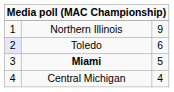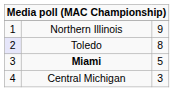 <table class="wikitable">
 <tr align="center">
 <td align="center" Colspan="3"><strong>Media poll (MAC Championship)</strong></td>
 </tr>
 <tr align="center">
 </tr>
 <tr align="center">
 <td>1</td>
 <td>Northern Illinois</td>
 <td>9</td>
 </tr>
 <tr align="center">
 <td style="background: lavender;">2</td>
 <td>Toledo</td>
-<td>6</td>
+<td>8</td>
 </tr>
 <tr align="center">
 <td>3</td>
 <td><strong>Miami</strong></td>
 <td>5</td>
 </tr>
 <tr align="center">
 <td>4</td>
 <td>Central Michigan</td>
-<td>4</td>
+<td>3</td>
 </tr>
 </table>
